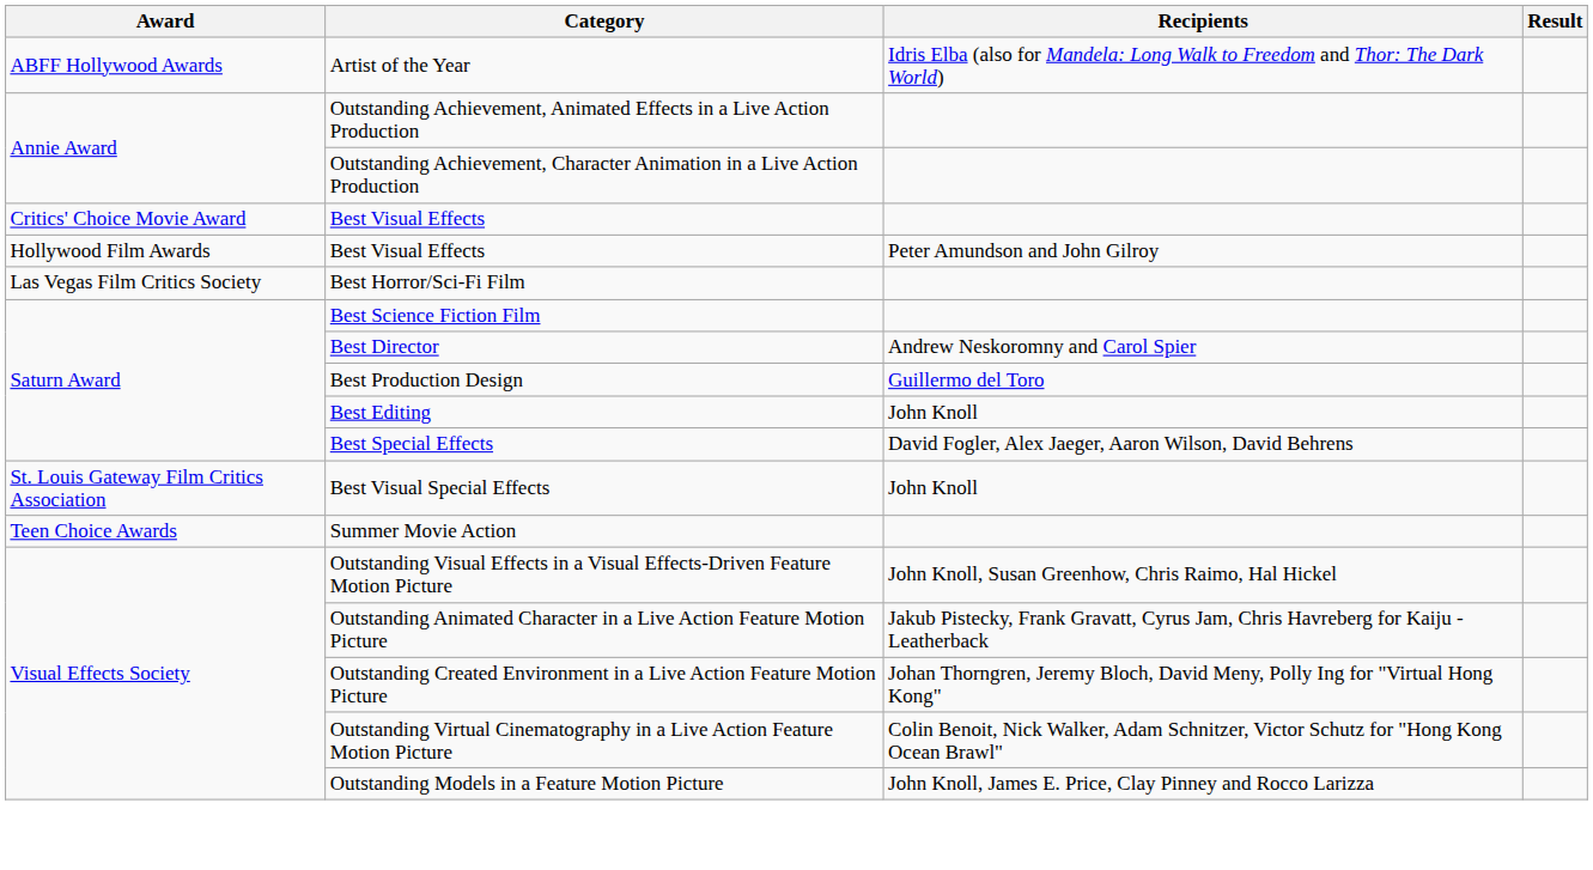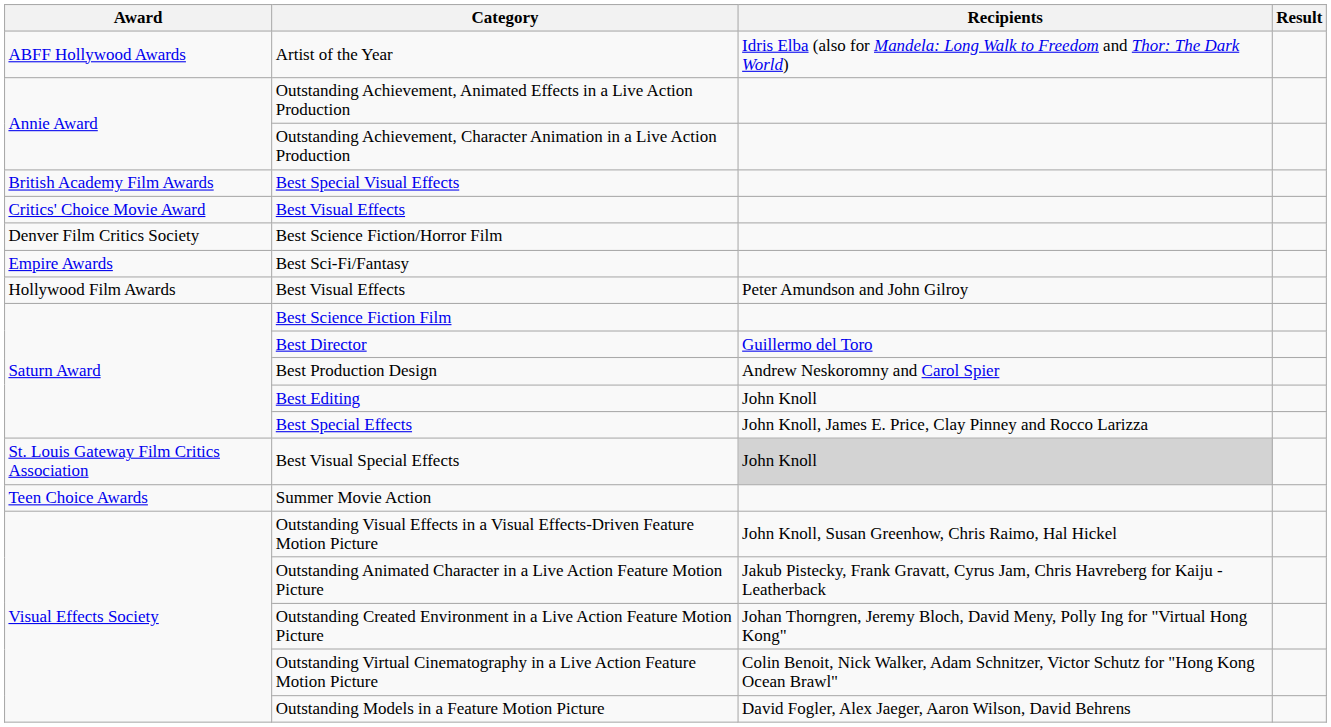 <table class="wikitable sortable plainrowheaders">
 <tr>
 <th>Award</th>
 <th>Category</th>
 <th>Recipients</th>
 <th>Result</th>
 </tr>
 <tr>
 <td><a href='#'>ABFF Hollywood Awards</a></td>
 <td>Artist of the Year</td>
 <td><a href='#'>Idris Elba</a> (also for <em><a href='#'>Mandela: Long Walk to Freedom</a></em> and <em><a href='#'>Thor: The Dark World</a></em>)</td>
 <td></td>
 </tr>
 <tr>
 <td rowspan=2><a href='#'>Annie Award</a></td>
 <td>Outstanding Achievement, Animated Effects in a Live Action Production</td>
 <td></td>
 <td></td>
 </tr>
 <tr>
 <td>Outstanding Achievement, Character Animation in a Live Action Production</td>
 <td></td>
 <td></td>
 </tr>
 <tr>
+<td><a href='#'>British Academy Film Awards</a></td>
+<td><a href='#'>Best Special Visual Effects</a></td>
+<td></td>
+<td></td>
+</tr>
+<tr>
 <td><a href='#'>Critics' Choice Movie Award</a></td>
 <td><a href='#'>Best Visual Effects</a></td>
+<td></td>
+<td></td>
+</tr>
+<tr>
+<td>Denver Film Critics Society</td>
+<td>Best Science Fiction/Horror Film</td>
+<td></td>
+<td></td>
+</tr>
+<tr>
+<td><a href='#'>Empire Awards</a></td>
+<td>Best Sci-Fi/Fantasy</td>
 <td></td>
 <td></td>
 </tr>
 <tr>
 <td>Hollywood Film Awards</td>
 <td>Best Visual Effects</td>
 <td>Peter Amundson and John Gilroy</td>
 <td></td>
 </tr>
 <tr>
-<td>Las Vegas Film Critics Society</td>
-<td>Best Horror/Sci-Fi Film</td>
-<td></td>
-<td></td>
-</tr>
-<tr>
 <td rowspan="5"><a href='#'>Saturn Award</a></td>
 <td><a href='#'>Best Science Fiction Film</a></td>
 <td></td>
 <td></td>
 </tr>
 <tr>
 <td><a href='#'>Best Director</a></td>
-<td>Andrew Neskoromny and <a href='#'>Carol Spier</a></td>
+<td><a href='#'>Guillermo del Toro</a></td>
 <td></td>
 </tr>
 <tr>
 <td>Best Production Design</td>
-<td><a href='#'>Guillermo del Toro</a></td>
+<td>Andrew Neskoromny and <a href='#'>Carol Spier</a></td>
 <td></td>
 </tr>
 <tr>
 <td><a href='#'>Best Editing</a></td>
 <td>John Knoll</td>
 <td></td>
 </tr>
 <tr>
 <td><a href='#'>Best Special Effects</a></td>
-<td>David Fogler, Alex Jaeger, Aaron Wilson, David Behrens</td>
+<td>John Knoll, James E. Price, Clay Pinney and Rocco Larizza</td>
 <td></td>
 </tr>
 <tr>
 <td><a href='#'>St. Louis Gateway Film Critics Association</a></td>
 <td>Best Visual Special Effects</td>
-<td>John Knoll</td>
+<td style="background: lightgrey;">John Knoll</td>
 <td></td>
 </tr>
 <tr>
 <td><a href='#'>Teen Choice Awards</a></td>
 <td>Summer Movie Action</td>
 <td></td>
 <td></td>
 </tr>
 <tr>
 <td rowspan=5><a href='#'>Visual Effects Society</a></td>
 <td>Outstanding Visual Effects in a Visual Effects-Driven Feature Motion Picture</td>
 <td>John Knoll, Susan Greenhow, Chris Raimo, Hal Hickel</td>
 <td></td>
 </tr>
 <tr>
 <td>Outstanding Animated Character in a Live Action Feature Motion Picture</td>
 <td>Jakub Pistecky, Frank Gravatt, Cyrus Jam, Chris Havreberg for Kaiju - Leatherback</td>
 <td></td>
 </tr>
 <tr>
 <td>Outstanding Created Environment in a Live Action Feature Motion Picture</td>
 <td>Johan Thorngren, Jeremy Bloch, David Meny, Polly Ing for "Virtual Hong Kong"</td>
 <td></td>
 </tr>
 <tr>
 <td>Outstanding Virtual Cinematography in a Live Action Feature Motion Picture</td>
 <td>Colin Benoit, Nick Walker, Adam Schnitzer, Victor Schutz for "Hong Kong Ocean Brawl"</td>
 <td></td>
 </tr>
 <tr>
 <td>Outstanding Models in a Feature Motion Picture</td>
-<td>John Knoll, James E. Price, Clay Pinney and Rocco Larizza</td>
+<td>David Fogler, Alex Jaeger, Aaron Wilson, David Behrens</td>
 <td></td>
 </tr>
 </table>
